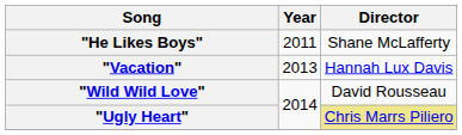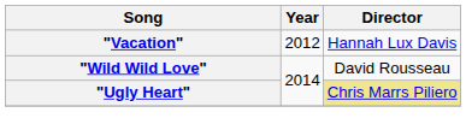 <table class="wikitable plainrowheaders" style="text-align:center;">
 <tr>
 <th scope="col" rowspan="1" style="width:17em;">Song</th>
 <th scope="col" rowspan="1">Year</th>
 <th scope="col" rowspan="1">Director</th>
 </tr>
 <tr>
-<th scope="row">"He Likes Boys"</th>
-<td>2011</td>
-<td>Shane McLafferty</td>
-</tr>
-<tr>
 <th scope="row">"<a href='#'>Vacation</a>"</th>
-<td>2013</td>
+<td>2012</td>
 <td><a href='#'>Hannah Lux Davis</a></td>
 </tr>
 <tr>
 <th scope="row">"<a href='#'>Wild Wild Love</a>"</th>
 <td rowspan="2">2014</td>
 <td>David Rousseau</td>
 </tr>
 <tr>
 <th scope="row">"<a href='#'>Ugly Heart</a>"</th>
 <td style="background: khaki;"><a href='#'>Chris Marrs Piliero</a></td>
 </tr>
 <tr>
 </tr>
 </table>
